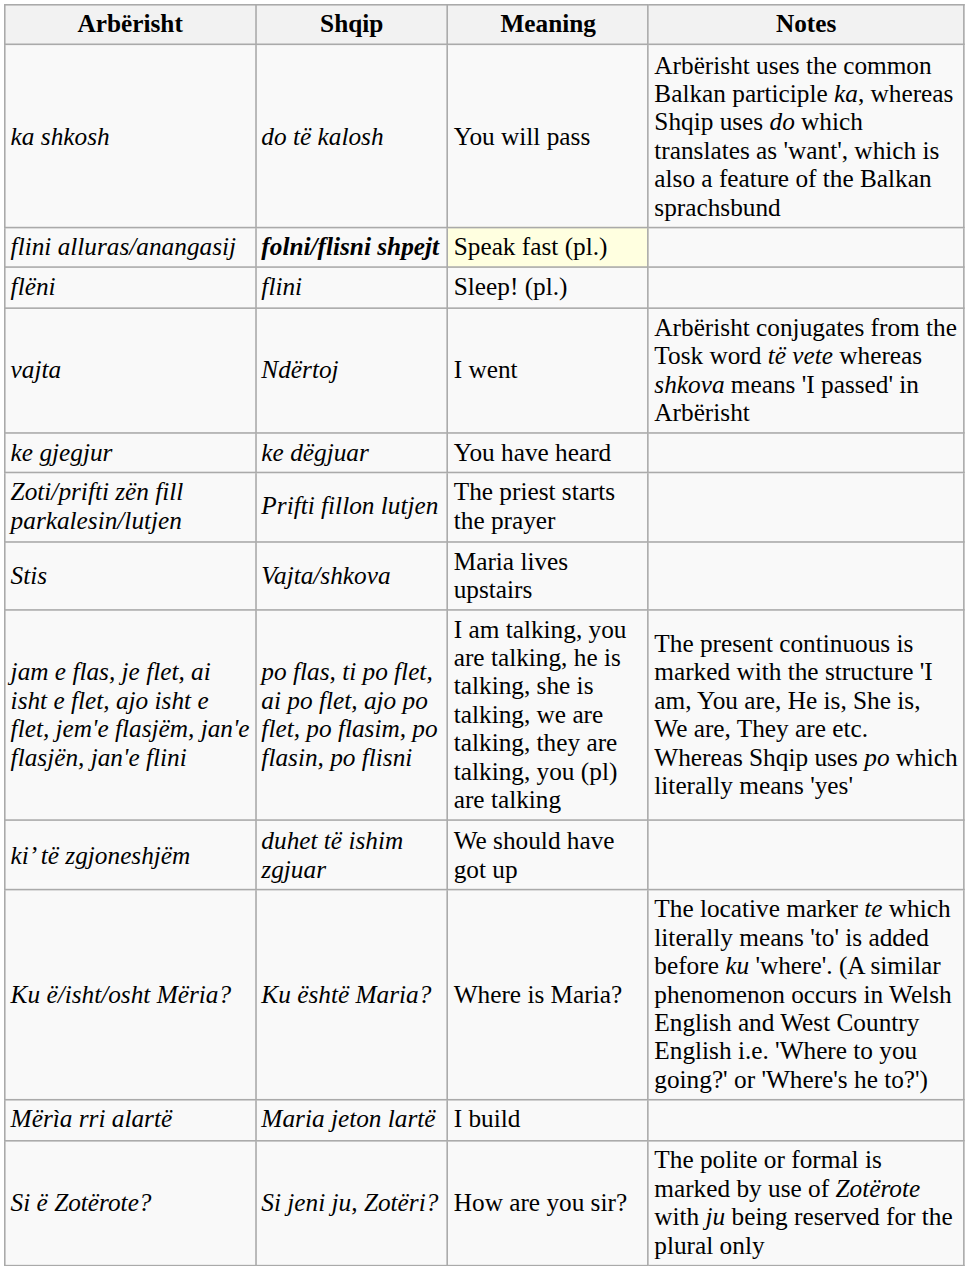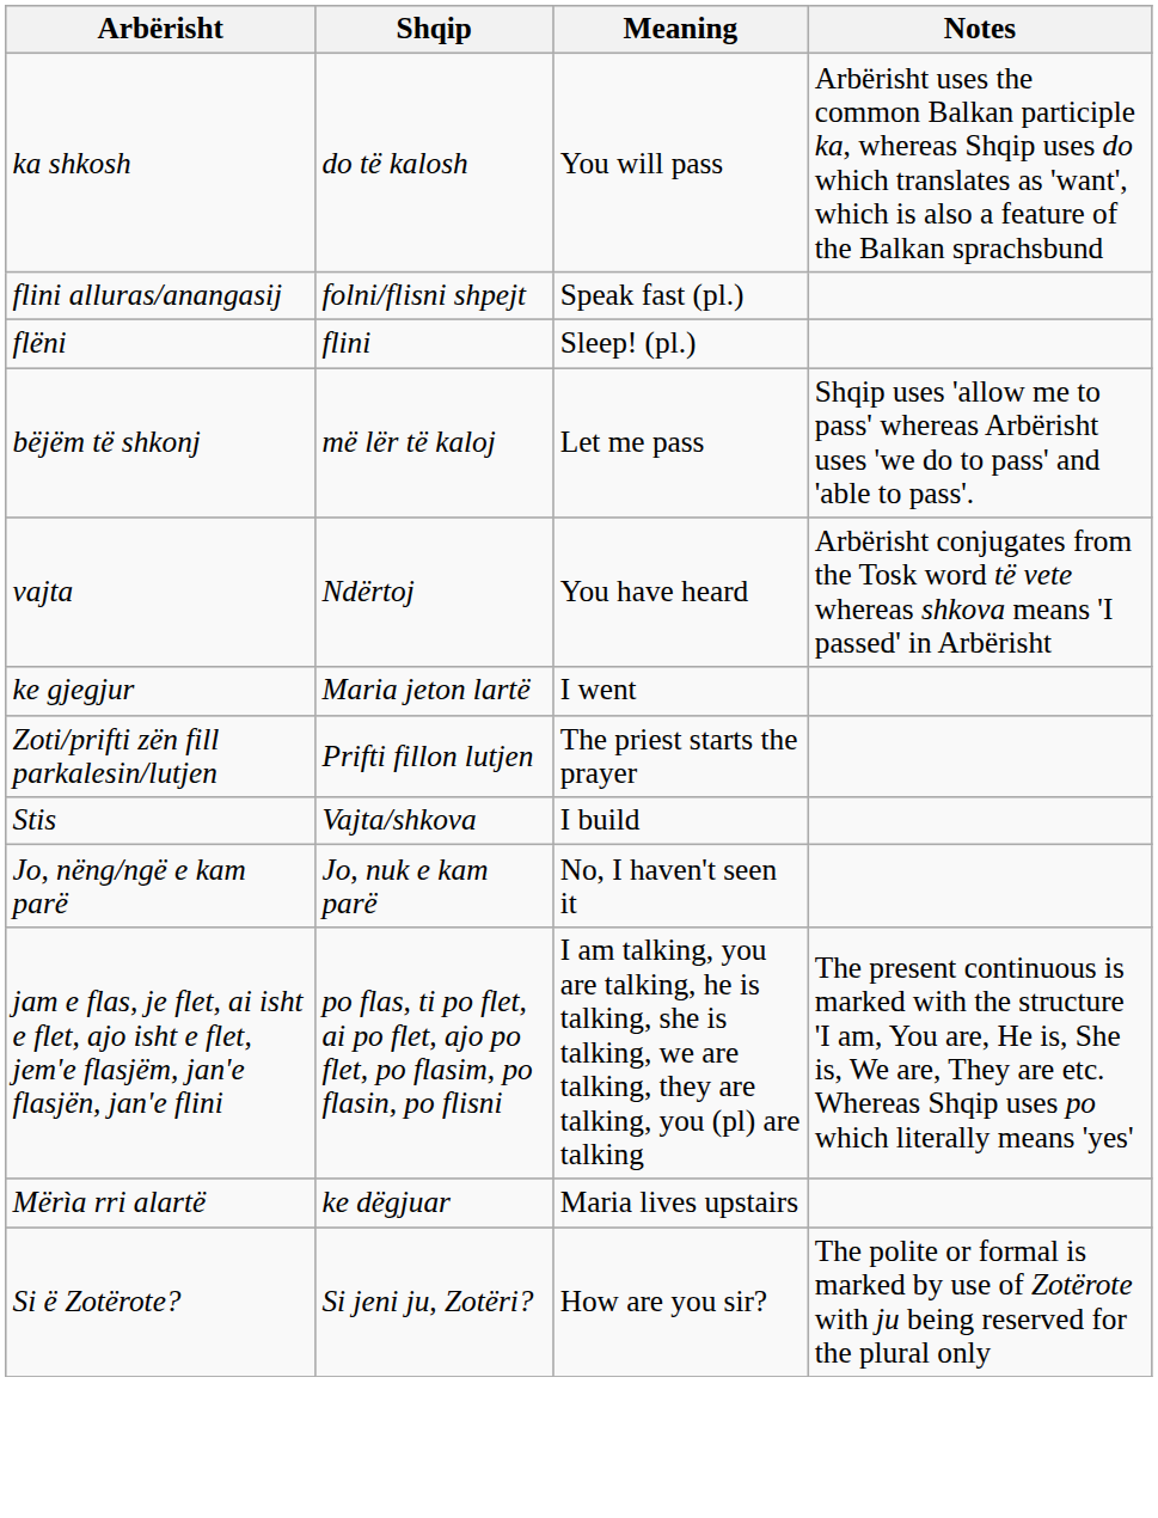 <table class=wikitable>
 <tr>
 <th>Arbërisht</th>
 <th>Shqip</th>
 <th>Meaning</th>
 <th>Notes</th>
 </tr>
 <tr>
 <td><em>ka shkosh</em></td>
 <td><em>do të kalosh</em></td>
 <td>You will pass</td>
 <td>Arbërisht uses the common Balkan participle <em>ka</em>, whereas Shqip uses <em>do</em> which translates as 'want', which is also a feature of the Balkan sprachsbund</td>
 </tr>
 <tr>
 <td><em>flini alluras/anangasij</em></td>
-<td><strong><em>folni/flisni shpejt</em></strong></td>
-<td style="background: lightyellow;">Speak fast (pl.)</td>
+<td><em>folni/flisni shpejt</em></td>
+<td>Speak fast (pl.)</td>
 <td></td>
 </tr>
 <tr>
 <td><em>flëni</em></td>
 <td><em>flini</em></td>
 <td>Sleep! (pl.)</td>
 <td></td>
 </tr>
 <tr>
+<td><em>bëjëm të shkonj</em></td>
+<td><em>më lër të kaloj</em></td>
+<td>Let me pass</td>
+<td>Shqip uses 'allow me to pass' whereas Arbërisht uses 'we do to pass' and 'able to pass'.</td>
+</tr>
+<tr>
 <td><em>vajta</em></td>
 <td><em>Ndërtoj</em></td>
-<td>I went</td>
+<td>You have heard</td>
 <td>Arbërisht conjugates from the Tosk word <em>të vete</em> whereas <em>shkova</em> means 'I passed' in Arbërisht</td>
 </tr>
 <tr>
 <td><em>ke gjegjur</em></td>
-<td><em>ke dëgjuar</em></td>
-<td>You have heard</td>
+<td><em>Maria jeton lartë</em></td>
+<td>I went</td>
 <td></td>
 </tr>
 <tr>
 <td><em>Zoti/prifti zën fill parkalesin/lutjen</em></td>
 <td><em>Prifti fillon lutjen</em></td>
 <td>The priest starts the prayer</td>
 <td></td>
 </tr>
 <tr>
 <td><em>Stis</em></td>
 <td><em>Vajta/shkova</em></td>
-<td>Maria lives upstairs</td>
+<td>I build</td>
+<td></td>
+</tr>
+<tr>
+<td><em>Jo, nëng/ngë e kam parë</em></td>
+<td><em>Jo, nuk e kam parë</em></td>
+<td>No, I haven't seen it</td>
 <td></td>
 </tr>
 <tr>
 <td><em>jam e flas, je flet, ai isht e flet, ajo isht e flet, jem'e flasjëm, jan'e flasjën, jan'e flini </em></td>
 <td><em>po flas, ti po flet, ai po flet, ajo po flet, po flasim, po flasin, po flisni</em></td>
 <td>I am talking, you are talking, he is talking, she is talking, we are talking, they are talking, you (pl) are talking</td>
 <td>The present continuous is marked with the structure 'I am, You are, He is, She is, We are, They are etc. Whereas Shqip uses <em>po</em> which literally means 'yes'</td>
 </tr>
 <tr>
-<td><em>ki’ të zgjoneshjëm</em></td>
-<td><em>duhet të ishim zgjuar</em></td>
-<td>We should have got up</td>
-<td></td>
-</tr>
-<tr>
-<td><em>Ku ë/isht/osht Mëria?</em></td>
-<td><em>Ku është Maria?</em></td>
-<td>Where is Maria?</td>
-<td>The locative marker <em>te</em> which literally means 'to' is added before <em>ku</em> 'where'. (A similar phenomenon occurs in Welsh English and West Country English i.e. 'Where to you going?' or 'Where's he to?')</td>
-</tr>
-<tr>
 <td><em>Mërìa rri alartë</em></td>
-<td><em>Maria jeton lartë</em></td>
-<td>I build</td>
+<td><em>ke dëgjuar</em></td>
+<td>Maria lives upstairs</td>
 <td></td>
 </tr>
 <tr>
 <td><em>Si ë Zotërote?</em></td>
 <td><em>Si jeni ju, Zotëri?</em></td>
 <td>How are you sir?</td>
 <td>The polite or formal is marked by use of <em>Zotërote</em> with <em>ju</em> being reserved for the plural only</td>
 </tr>
 </table>
